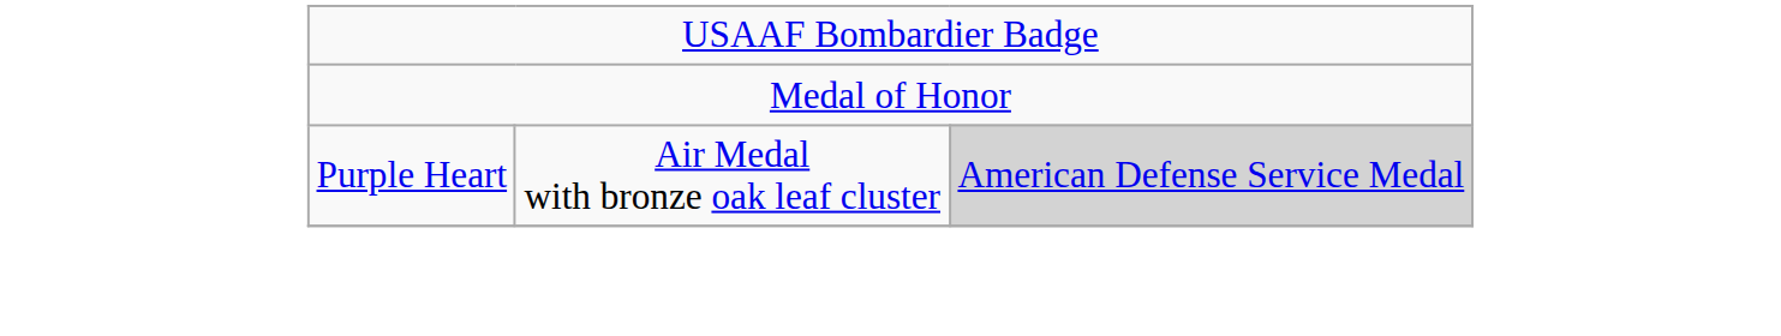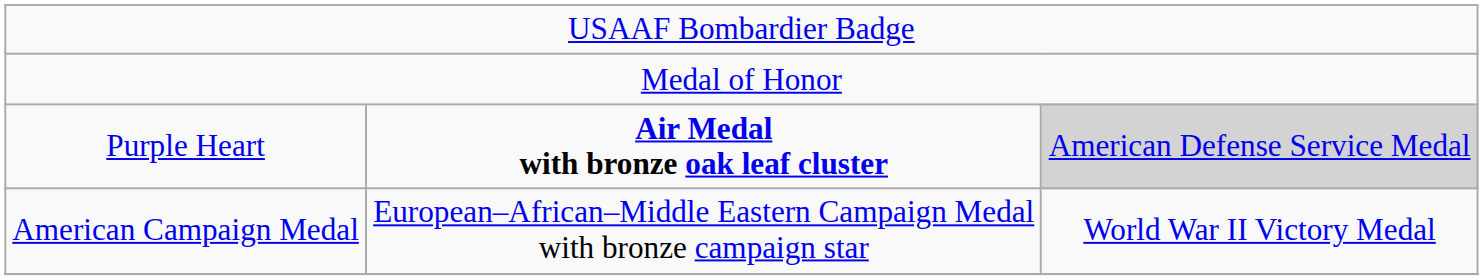 <table class="wikitable" style="margin:1em auto; text-align:center;">
 <tr>
 <td colspan="3"><a href='#'>USAAF Bombardier Badge</a></td>
 </tr>
 <tr>
 <td colspan="3"><a href='#'>Medal of Honor</a></td>
 </tr>
 <tr>
 <td><a href='#'>Purple Heart</a></td>
-<td><a href='#'>Air Medal</a><br>with bronze <a href='#'>oak leaf cluster</a></td>
+<td><strong><a href='#'>Air Medal</a><br>with bronze <a href='#'>oak leaf cluster</a></strong></td>
 <td style="background: lightgrey;"><a href='#'>American Defense Service Medal</a></td>
+</tr>
+<tr>
+<td><a href='#'>American Campaign Medal</a></td>
+<td><a href='#'>European–African–Middle Eastern Campaign Medal</a><br>with bronze <a href='#'>campaign star</a></td>
+<td><a href='#'>World War II Victory Medal</a></td>
 </tr>
 <tr>
 </tr>
 </table>
